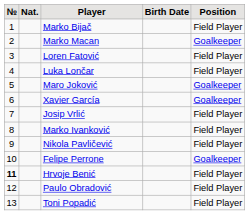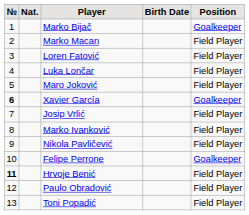 <table class=wikitable style="font-size: 95%; border: 1px solid #CFB53B; border-collapse: collapse;">
 <tr bgcolor="E5E4E2">
 <td align=center><strong>№</strong></td>
 <td align=center><strong>Nat.</strong></td>
 <td width=160; align=center><strong>Player</strong></td>
 <td align=center><strong>Birth Date</strong></td>
 <td align=center><strong>Position</strong></td>
 </tr>
 <tr>
 <td align=center>1</td>
 <td align=center></td>
 <td><a href='#'>Marko Bijač</a></td>
 <td align=right></td>
-<td>Field Player</td>
+<td><a href='#'>Goalkeeper</a></td>
 </tr>
 <tr>
 <td align=center>2</td>
 <td align=center></td>
 <td><a href='#'>Marko Macan</a></td>
 <td align=right></td>
-<td><a href='#'>Goalkeeper</a></td>
+<td>Field Player</td>
 </tr>
 <tr>
 <td align=center>3</td>
 <td align=center></td>
 <td><a href='#'>Loren Fatović</a></td>
 <td align=right></td>
 <td>Field Player</td>
 </tr>
 <tr>
 <td align=center>4</td>
 <td align=center></td>
 <td><a href='#'>Luka Lončar</a></td>
 <td align=right></td>
 <td>Field Player</td>
 </tr>
 <tr>
 <td align=center>5</td>
 <td align=center></td>
 <td><a href='#'>Maro Joković</a></td>
 <td align=right></td>
-<td><a href='#'>Goalkeeper</a></td>
+<td>Field Player</td>
 </tr>
 <tr>
-<td align=center>6</td>
+<td align=center><strong>6</strong></td>
 <td align=center></td>
 <td><a href='#'>Xavier García</a></td>
 <td align=right></td>
 <td><a href='#'>Goalkeeper</a></td>
 </tr>
 <tr>
 <td align=center>7</td>
 <td align=center></td>
 <td><a href='#'>Josip Vrlić</a></td>
 <td align=right></td>
 <td>Field Player</td>
 </tr>
 <tr>
 <td align=center>8</td>
 <td align=center></td>
 <td><a href='#'>Marko Ivanković</a></td>
 <td align=right></td>
 <td>Field Player</td>
 </tr>
 <tr>
 <td align=center>9</td>
 <td align=center></td>
 <td><a href='#'>Nikola Pavličević</a></td>
 <td align=right></td>
 <td>Field Player</td>
 </tr>
 <tr>
 <td align=center>10</td>
 <td align=center></td>
 <td><a href='#'>Felipe Perrone</a></td>
 <td align=right></td>
 <td><a href='#'>Goalkeeper</a></td>
 </tr>
 <tr>
 <td align=center><strong>11</strong></td>
 <td align=center></td>
 <td><a href='#'>Hrvoje Benić</a></td>
 <td align=right></td>
 <td>Field Player</td>
 </tr>
 <tr>
 <td align=center>12</td>
 <td align=center></td>
 <td><a href='#'>Paulo Obradović</a></td>
 <td align=right></td>
 <td>Field Player</td>
 </tr>
 <tr>
 <td align=center>13</td>
 <td align=center></td>
 <td><a href='#'>Toni Popadić</a></td>
 <td align=right></td>
 <td>Field Player</td>
 </tr>
 </table>
